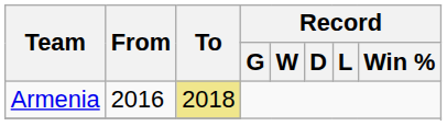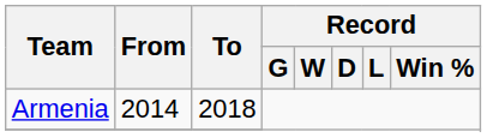 <table class="wikitable" style="text-align: center">
 <tr>
 <th rowspan="2">Team</th>
 <th rowspan="2">From</th>
 <th rowspan="2">To</th>
 <th colspan="5">Record</th>
 </tr>
 <tr>
 <th>G</th>
 <th>W</th>
 <th>D</th>
 <th>L</th>
 <th>Win %</th>
 </tr>
 <tr>
 <td align=left><a href='#'>Armenia</a></td>
-<td align=left>2016</td>
-<td align=left style="background: khaki;">2018<br></td>
+<td align=left>2014</td>
+<td align=left>2018<br></td>
 </tr>
 <tr>
 </tr>
 </table>
